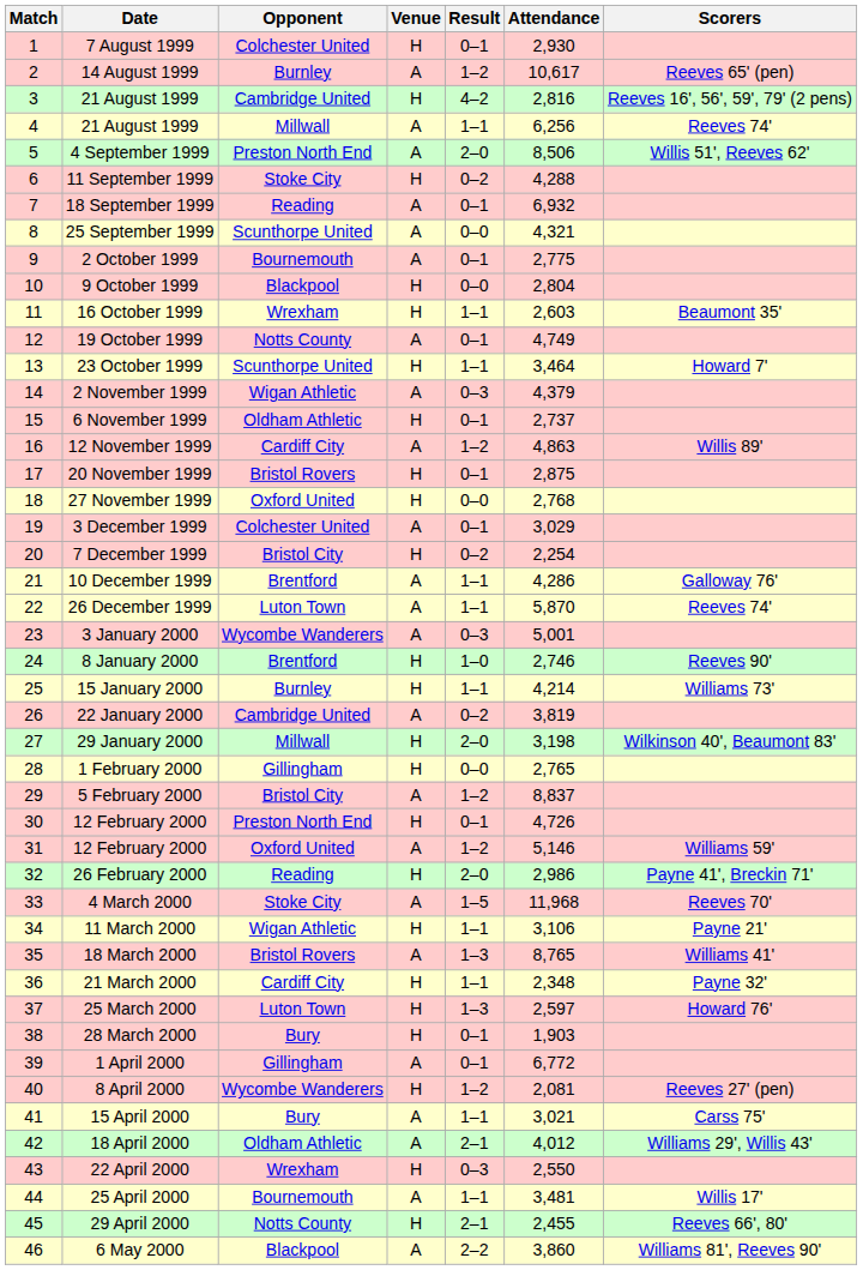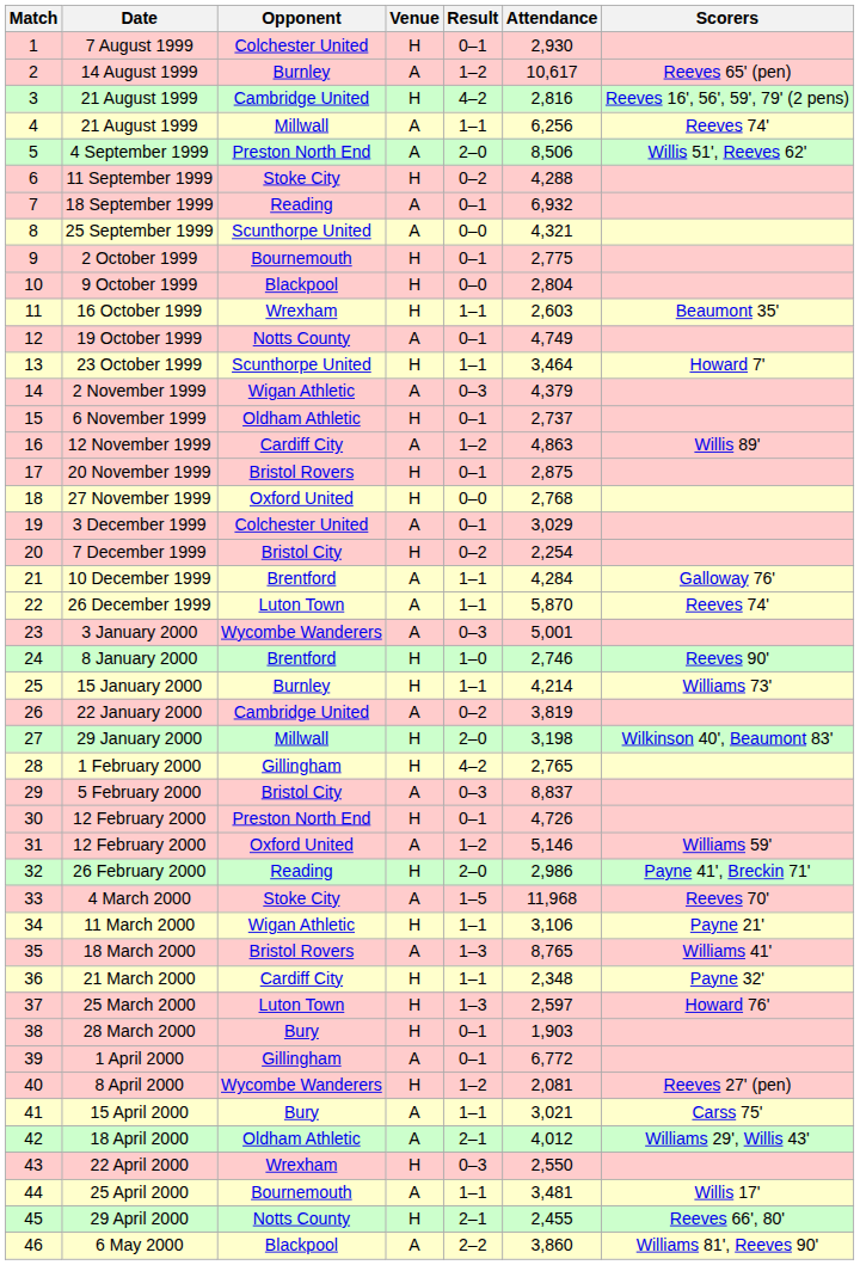 <table class="wikitable " style="font-size:100%; text-align:center">
 <tr>
 <th>Match</th>
 <th>Date</th>
 <th>Opponent</th>
 <th>Venue</th>
 <th>Result</th>
 <th>Attendance</th>
 <th>Scorers</th>
 </tr>
 <tr style="background: #FFCCCC;">
 <td>1</td>
 <td>7 August 1999</td>
 <td><a href='#'>Colchester United</a></td>
 <td>H</td>
 <td>0–1</td>
 <td>2,930</td>
 <td></td>
 </tr>
 <tr style="background: #FFCCCC;">
 <td>2</td>
 <td>14 August 1999</td>
 <td><a href='#'>Burnley</a></td>
 <td>A</td>
 <td>1–2</td>
 <td>10,617</td>
 <td><a href='#'>Reeves</a> 65' (pen)</td>
 </tr>
 <tr style="background: #CCFFCC;">
 <td>3</td>
 <td>21 August 1999</td>
 <td><a href='#'>Cambridge United</a></td>
 <td>H</td>
 <td>4–2</td>
 <td>2,816</td>
 <td><a href='#'>Reeves</a> 16', 56', 59', 79' (2 pens)</td>
 </tr>
 <tr style="background: #FFFFCC;">
 <td>4</td>
 <td>21 August 1999</td>
 <td><a href='#'>Millwall</a></td>
 <td>A</td>
 <td>1–1</td>
 <td>6,256</td>
 <td><a href='#'>Reeves</a> 74'</td>
 </tr>
 <tr style="background: #CCFFCC;">
 <td>5</td>
 <td>4 September 1999</td>
 <td><a href='#'>Preston North End</a></td>
 <td>A</td>
 <td>2–0</td>
 <td>8,506</td>
 <td><a href='#'>Willis</a> 51', <a href='#'>Reeves</a> 62'</td>
 </tr>
 <tr style="background: #FFCCCC;">
 <td>6</td>
 <td>11 September 1999</td>
 <td><a href='#'>Stoke City</a></td>
 <td>H</td>
 <td>0–2</td>
 <td>4,288</td>
 <td></td>
 </tr>
 <tr style="background: #FFCCCC;">
 <td>7</td>
 <td>18 September 1999</td>
 <td><a href='#'>Reading</a></td>
 <td>A</td>
 <td>0–1</td>
 <td>6,932</td>
 <td></td>
 </tr>
 <tr style="background: #FFFFCC;">
 <td>8</td>
 <td>25 September 1999</td>
 <td><a href='#'>Scunthorpe United</a></td>
 <td>A</td>
 <td>0–0</td>
 <td>4,321</td>
 <td></td>
 </tr>
 <tr style="background: #FFCCCC;">
 <td>9</td>
 <td>2 October 1999</td>
 <td><a href='#'>Bournemouth</a></td>
-<td>A</td>
+<td>H</td>
 <td>0–1</td>
 <td>2,775</td>
 <td></td>
 </tr>
 <tr style="background: #FFCCCC;">
 <td>10</td>
 <td>9 October 1999</td>
 <td><a href='#'>Blackpool</a></td>
 <td>H</td>
 <td>0–0</td>
 <td>2,804</td>
 <td></td>
 </tr>
 <tr style="background: #FFFFCC;">
 <td>11</td>
 <td>16 October 1999</td>
 <td><a href='#'>Wrexham</a></td>
 <td>H</td>
 <td>1–1</td>
 <td>2,603</td>
 <td><a href='#'>Beaumont</a> 35'</td>
 </tr>
 <tr style="background: #FFCCCC;">
 <td>12</td>
 <td>19 October 1999</td>
 <td><a href='#'>Notts County</a></td>
 <td>A</td>
 <td>0–1</td>
 <td>4,749</td>
 <td></td>
 </tr>
 <tr style="background: #FFFFCC;">
 <td>13</td>
 <td>23 October 1999</td>
 <td><a href='#'>Scunthorpe United</a></td>
 <td>H</td>
 <td>1–1</td>
 <td>3,464</td>
 <td><a href='#'>Howard</a> 7'</td>
 </tr>
 <tr style="background: #FFCCCC;">
 <td>14</td>
 <td>2 November 1999</td>
 <td><a href='#'>Wigan Athletic</a></td>
 <td>A</td>
 <td>0–3</td>
 <td>4,379</td>
 <td></td>
 </tr>
 <tr style="background: #FFCCCC;">
 <td>15</td>
 <td>6 November 1999</td>
 <td><a href='#'>Oldham Athletic</a></td>
 <td>H</td>
 <td>0–1</td>
 <td>2,737</td>
 <td></td>
 </tr>
 <tr style="background: #FFCCCC;">
 <td>16</td>
 <td>12 November 1999</td>
 <td><a href='#'>Cardiff City</a></td>
 <td>A</td>
 <td>1–2</td>
 <td>4,863</td>
 <td><a href='#'>Willis</a> 89'</td>
 </tr>
 <tr style="background: #FFCCCC;">
 <td>17</td>
 <td>20 November 1999</td>
 <td><a href='#'>Bristol Rovers</a></td>
 <td>H</td>
 <td>0–1</td>
 <td>2,875</td>
 <td></td>
 </tr>
 <tr style="background: #FFFFCC;">
 <td>18</td>
 <td>27 November 1999</td>
 <td><a href='#'>Oxford United</a></td>
 <td>H</td>
 <td>0–0</td>
 <td>2,768</td>
 <td></td>
 </tr>
 <tr style="background: #FFCCCC;">
 <td>19</td>
 <td>3 December 1999</td>
 <td><a href='#'>Colchester United</a></td>
 <td>A</td>
 <td>0–1</td>
 <td>3,029</td>
 <td></td>
 </tr>
 <tr style="background: #FFCCCC;">
 <td>20</td>
 <td>7 December 1999</td>
 <td><a href='#'>Bristol City</a></td>
 <td>H</td>
 <td>0–2</td>
 <td>2,254</td>
 <td></td>
 </tr>
 <tr style="background: #FFFFCC;">
 <td>21</td>
 <td>10 December 1999</td>
 <td><a href='#'>Brentford</a></td>
 <td>A</td>
 <td>1–1</td>
-<td>4,286</td>
+<td>4,284</td>
 <td><a href='#'>Galloway</a> 76'</td>
 </tr>
 <tr style="background: #FFFFCC;">
 <td>22</td>
 <td>26 December 1999</td>
 <td><a href='#'>Luton Town</a></td>
 <td>A</td>
 <td>1–1</td>
 <td>5,870</td>
 <td><a href='#'>Reeves</a> 74'</td>
 </tr>
 <tr style="background: #FFCCCC;">
 <td>23</td>
 <td>3 January 2000</td>
 <td><a href='#'>Wycombe Wanderers</a></td>
 <td>A</td>
 <td>0–3</td>
 <td>5,001</td>
 <td></td>
 </tr>
 <tr style="background: #CCFFCC;">
 <td>24</td>
 <td>8 January 2000</td>
 <td><a href='#'>Brentford</a></td>
 <td>H</td>
 <td>1–0</td>
 <td>2,746</td>
 <td><a href='#'>Reeves</a> 90'</td>
 </tr>
 <tr style="background: #FFFFCC;">
 <td>25</td>
 <td>15 January 2000</td>
 <td><a href='#'>Burnley</a></td>
 <td>H</td>
 <td>1–1</td>
 <td>4,214</td>
 <td><a href='#'>Williams</a> 73'</td>
 </tr>
 <tr style="background: #FFCCCC;">
 <td>26</td>
 <td>22 January 2000</td>
 <td><a href='#'>Cambridge United</a></td>
 <td>A</td>
 <td>0–2</td>
 <td>3,819</td>
 <td></td>
 </tr>
 <tr style="background: #CCFFCC;">
 <td>27</td>
 <td>29 January 2000</td>
 <td><a href='#'>Millwall</a></td>
 <td>H</td>
 <td>2–0</td>
 <td>3,198</td>
 <td><a href='#'>Wilkinson</a> 40', <a href='#'>Beaumont</a> 83'</td>
 </tr>
 <tr style="background: #FFFFCC;">
 <td>28</td>
 <td>1 February 2000</td>
 <td><a href='#'>Gillingham</a></td>
 <td>H</td>
-<td>0–0</td>
+<td>4–2</td>
 <td>2,765</td>
 <td></td>
 </tr>
 <tr style="background: #FFCCCC;">
 <td>29</td>
 <td>5 February 2000</td>
 <td><a href='#'>Bristol City</a></td>
 <td>A</td>
-<td>1–2</td>
+<td>0–3</td>
 <td>8,837</td>
 <td></td>
 </tr>
 <tr style="background: #FFCCCC;">
 <td>30</td>
 <td>12 February 2000</td>
 <td><a href='#'>Preston North End</a></td>
 <td>H</td>
 <td>0–1</td>
 <td>4,726</td>
 <td></td>
 </tr>
 <tr style="background: #FFCCCC;">
 <td>31</td>
 <td>12 February 2000</td>
 <td><a href='#'>Oxford United</a></td>
 <td>A</td>
 <td>1–2</td>
 <td>5,146</td>
 <td><a href='#'>Williams</a> 59'</td>
 </tr>
 <tr style="background: #CCFFCC;">
 <td>32</td>
 <td>26 February 2000</td>
 <td><a href='#'>Reading</a></td>
 <td>H</td>
 <td>2–0</td>
 <td>2,986</td>
 <td><a href='#'>Payne</a> 41', <a href='#'>Breckin</a> 71'</td>
 </tr>
 <tr style="background: #FFCCCC;">
 <td>33</td>
 <td>4 March 2000</td>
 <td><a href='#'>Stoke City</a></td>
 <td>A</td>
 <td>1–5</td>
 <td>11,968</td>
 <td><a href='#'>Reeves</a> 70'</td>
 </tr>
 <tr style="background: #FFFFCC;">
 <td>34</td>
 <td>11 March 2000</td>
 <td><a href='#'>Wigan Athletic</a></td>
 <td>H</td>
 <td>1–1</td>
 <td>3,106</td>
 <td><a href='#'>Payne</a> 21'</td>
 </tr>
 <tr style="background: #FFCCCC;">
 <td>35</td>
 <td>18 March 2000</td>
 <td><a href='#'>Bristol Rovers</a></td>
 <td>A</td>
 <td>1–3</td>
 <td>8,765</td>
 <td><a href='#'>Williams</a> 41'</td>
 </tr>
 <tr style="background: #FFFFCC;">
 <td>36</td>
 <td>21 March 2000</td>
 <td><a href='#'>Cardiff City</a></td>
 <td>H</td>
 <td>1–1</td>
 <td>2,348</td>
 <td><a href='#'>Payne</a> 32'</td>
 </tr>
 <tr style="background: #FFCCCC;">
 <td>37</td>
 <td>25 March 2000</td>
 <td><a href='#'>Luton Town</a></td>
 <td>H</td>
 <td>1–3</td>
 <td>2,597</td>
 <td><a href='#'>Howard</a> 76'</td>
 </tr>
 <tr style="background: #FFCCCC;">
 <td>38</td>
 <td>28 March 2000</td>
 <td><a href='#'>Bury</a></td>
 <td>H</td>
 <td>0–1</td>
 <td>1,903</td>
 <td></td>
 </tr>
 <tr style="background: #FFCCCC;">
 <td>39</td>
 <td>1 April 2000</td>
 <td><a href='#'>Gillingham</a></td>
 <td>A</td>
 <td>0–1</td>
 <td>6,772</td>
 <td></td>
 </tr>
 <tr style="background: #FFCCCC;">
 <td>40</td>
 <td>8 April 2000</td>
 <td><a href='#'>Wycombe Wanderers</a></td>
 <td>H</td>
 <td>1–2</td>
 <td>2,081</td>
 <td><a href='#'>Reeves</a> 27' (pen)</td>
 </tr>
 <tr style="background: #FFFFCC;">
 <td>41</td>
 <td>15 April 2000</td>
 <td><a href='#'>Bury</a></td>
 <td>A</td>
 <td>1–1</td>
 <td>3,021</td>
 <td><a href='#'>Carss</a> 75'</td>
 </tr>
 <tr style="background: #CCFFCC;">
 <td>42</td>
 <td>18 April 2000</td>
 <td><a href='#'>Oldham Athletic</a></td>
 <td>A</td>
 <td>2–1</td>
 <td>4,012</td>
 <td><a href='#'>Williams</a> 29', <a href='#'>Willis</a> 43'</td>
 </tr>
 <tr style="background: #FFCCCC;">
 <td>43</td>
 <td>22 April 2000</td>
 <td><a href='#'>Wrexham</a></td>
 <td>H</td>
 <td>0–3</td>
 <td>2,550</td>
 <td></td>
 </tr>
 <tr style="background: #FFFFCC;">
 <td>44</td>
 <td>25 April 2000</td>
 <td><a href='#'>Bournemouth</a></td>
 <td>A</td>
 <td>1–1</td>
 <td>3,481</td>
 <td><a href='#'>Willis</a> 17'</td>
 </tr>
 <tr style="background: #CCFFCC;">
 <td>45</td>
 <td>29 April 2000</td>
 <td><a href='#'>Notts County</a></td>
 <td>H</td>
 <td>2–1</td>
 <td>2,455</td>
 <td><a href='#'>Reeves</a> 66', 80'</td>
 </tr>
 <tr style="background: #FFFFCC;">
 <td>46</td>
 <td>6 May 2000</td>
 <td><a href='#'>Blackpool</a></td>
 <td>A</td>
 <td>2–2</td>
 <td>3,860</td>
 <td><a href='#'>Williams</a> 81', <a href='#'>Reeves</a> 90'</td>
 </tr>
 </table>
